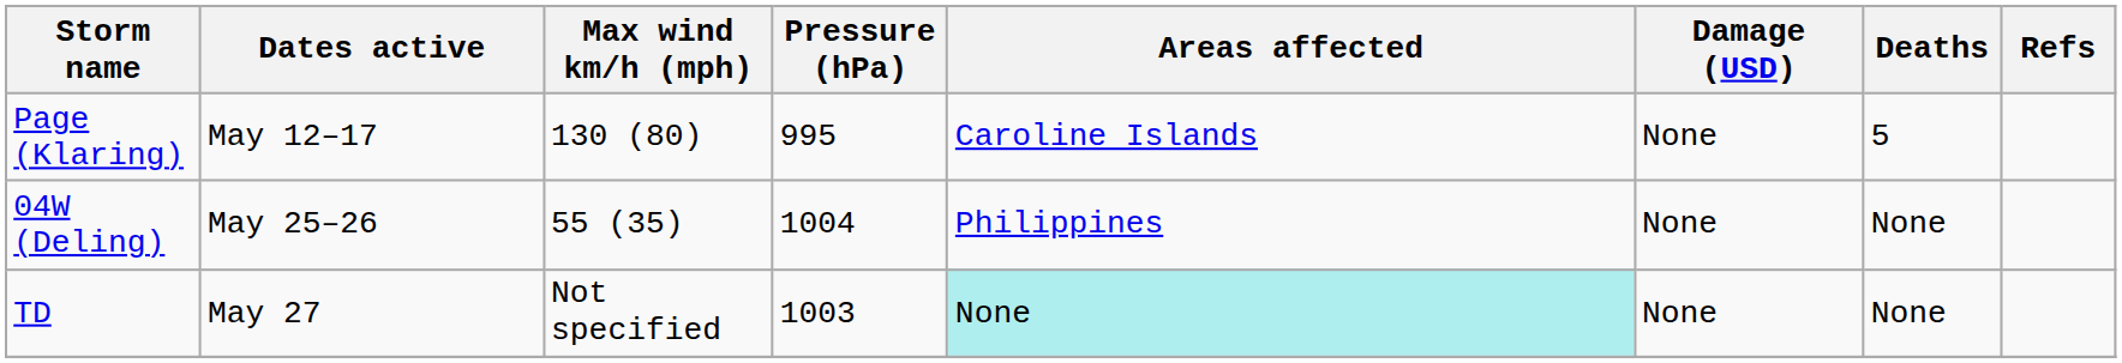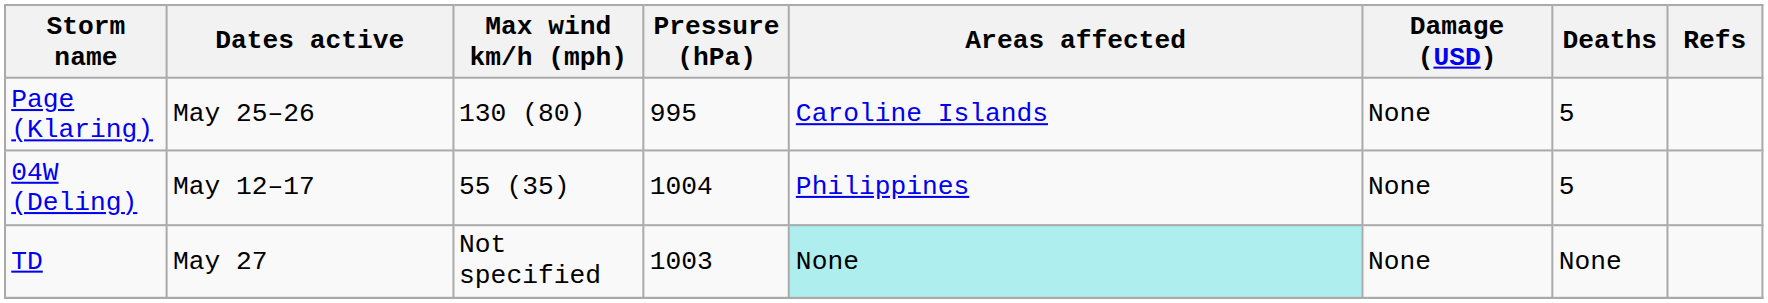 <table class="wikitable sortable">
 <tr>
 <th width="5%">Storm name</th>
 <th width="15%">Dates active</th>
 <th width="10%">Max wind<br>km/h (mph)</th>
 <th width="5%">Pressure<br>(hPa)</th>
 <th width="30%">Areas affected</th>
 <th width="10%">Damage<br>(<a href='#'>USD</a>)</th>
 <th width="5%">Deaths</th>
 <th width="5%">Refs</th>
 </tr>
 <tr>
 <td><a href='#'>Page (Klaring)</a></td>
-<td>May 12–17</td>
+<td>May 25–26</td>
 <td>130 (80)</td>
 <td>995</td>
 <td><a href='#'>Caroline Islands</a></td>
 <td>None</td>
 <td>5</td>
 <td></td>
 </tr>
 <tr>
 <td><a href='#'>04W (Deling)</a></td>
-<td>May 25–26</td>
+<td>May 12–17</td>
 <td>55 (35)</td>
 <td>1004</td>
 <td><a href='#'>Philippines</a></td>
 <td>None</td>
-<td>None</td>
+<td>5</td>
 <td></td>
 </tr>
 <tr>
 <td><a href='#'>TD</a></td>
 <td>May 27</td>
 <td>Not specified</td>
 <td>1003</td>
 <td style="background: paleturquoise;">None</td>
 <td>None</td>
 <td>None</td>
 <td></td>
 </tr>
 <tr>
 </tr>
 </table>
